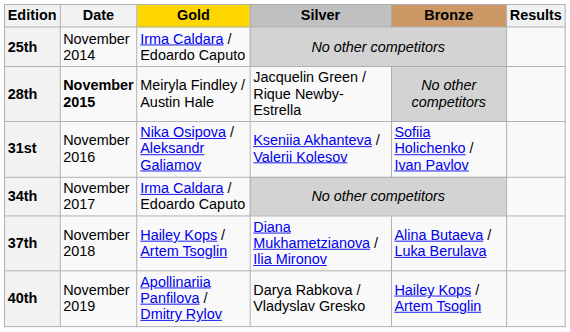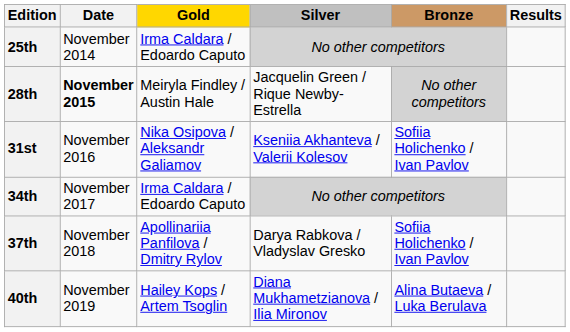 <table class="wikitable unsortable" style="text-align:left; width:100%;">
 <tr>
 <th scope="col" style="text-align:center;">Edition</th>
 <th scope="col" style="text-align:center;">Date</th>
 <td scope="col" style="text-align:center; width:30%; background:gold"><strong>Gold</strong></td>
 <td scope="col" style="text-align:center; width:30%; background:silver"><strong>Silver</strong></td>
 <td scope="col" style="text-align:center; width:30%; background:#c96"><strong>Bronze</strong></td>
 <th scope="col" style="text-align:center;">Results</th>
 </tr>
 <tr>
 <th scope="row" style="text-align:left">25th</th>
 <td>November 2014</td>
 <td> <a href='#'>Irma Caldara</a> / Edoardo Caputo</td>
 <td colspan="2" align="center" bgcolor="lightgray"><em>No other competitors</em></td>
 <td></td>
 </tr>
 <tr>
 <th scope="row" style="text-align:left">28th</th>
 <td><strong>November 2015</strong></td>
 <td> Meiryla Findley / Austin Hale</td>
 <td> Jacquelin Green / Rique Newby-Estrella</td>
 <td align="center" bgcolor="lightgray"><em>No other competitors</em></td>
 <td></td>
 </tr>
 <tr>
 <th scope="row" style="text-align:left">31st</th>
 <td>November 2016</td>
 <td> <a href='#'>Nika Osipova</a> / <a href='#'>Aleksandr Galiamov</a></td>
 <td> <a href='#'>Kseniia Akhanteva</a> / <a href='#'>Valerii Kolesov</a></td>
 <td> <a href='#'>Sofiia Holichenko</a> / <a href='#'>Ivan Pavlov</a></td>
 <td></td>
 </tr>
 <tr>
 <th scope="row" style="text-align:left">34th</th>
 <td>November 2017</td>
 <td> <a href='#'>Irma Caldara</a> / Edoardo Caputo</td>
 <td colspan="2" align="center" bgcolor="lightgray"><em>No other competitors</em></td>
 <td></td>
 </tr>
 <tr>
 <th scope="row" style="text-align:left">37th</th>
 <td>November 2018</td>
+<td> <a href='#'>Apollinariia Panfilova</a> / <a href='#'>Dmitry Rylov</a></td>
+<td> Darya Rabkova / Vladyslav Gresko</td>
+<td> <a href='#'>Sofiia Holichenko</a> / <a href='#'>Ivan Pavlov</a></td>
+<td></td>
+</tr>
+<tr>
+<th scope="row" style="text-align:left">40th</th>
+<td>November 2019</td>
 <td> <a href='#'>Hailey Kops</a> / <a href='#'>Artem Tsoglin</a></td>
 <td> <a href='#'>Diana Mukhametzianova</a> / <a href='#'>Ilia Mironov</a></td>
 <td> <a href='#'>Alina Butaeva</a> / <a href='#'>Luka Berulava</a></td>
 <td></td>
 </tr>
-<tr>
-<th scope="row" style="text-align:left">40th</th>
-<td>November 2019</td>
-<td> <a href='#'>Apollinariia Panfilova</a> / <a href='#'>Dmitry Rylov</a></td>
-<td> Darya Rabkova / Vladyslav Gresko</td>
-<td> <a href='#'>Hailey Kops</a> / <a href='#'>Artem Tsoglin</a></td>
-<td></td>
-</tr>
 </table>
